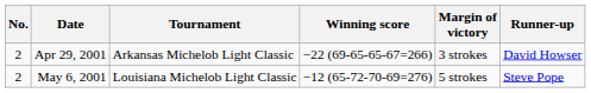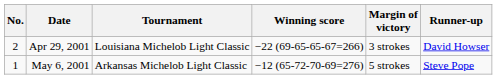 <table class="wikitable" style="font-size:95%;">
 <tr>
 <th>No.</th>
 <th>Date</th>
 <th>Tournament</th>
 <th>Winning score</th>
 <th>Margin of<br>victory</th>
 <th>Runner-up</th>
 </tr>
 <tr>
 <td align=center>2</td>
 <td align=right>Apr 29, 2001</td>
-<td>Arkansas Michelob Light Classic</td>
+<td>Louisiana Michelob Light Classic</td>
 <td>−22 (69-65-65-67=266)</td>
 <td>3 strokes</td>
 <td> <a href='#'>David Howser</a></td>
 </tr>
 <tr>
-<td align=center>2</td>
+<td align=center>1</td>
 <td align=right>May 6, 2001</td>
-<td>Louisiana Michelob Light Classic</td>
+<td>Arkansas Michelob Light Classic</td>
 <td>−12 (65-72-70-69=276)</td>
 <td>5 strokes</td>
 <td> <a href='#'>Steve Pope</a></td>
 </tr>
 </table>
